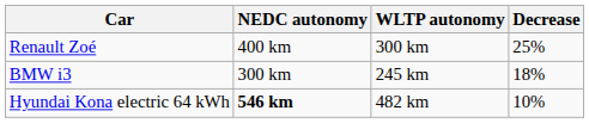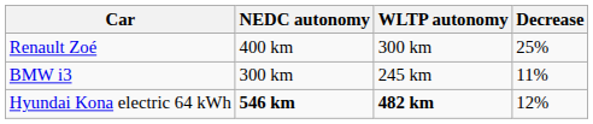 <table class="wikitable sortable">
 <tr>
 <th>Car</th>
 <th>NEDC autonomy</th>
 <th>WLTP autonomy</th>
 <th>Decrease</th>
 </tr>
 <tr>
 <td><a href='#'>Renault Zoé</a></td>
 <td>400 km</td>
 <td>300 km</td>
 <td>25%</td>
 </tr>
 <tr>
 <td><a href='#'>BMW i3</a></td>
 <td>300 km</td>
 <td>245 km</td>
-<td>18%</td>
+<td>11%</td>
 </tr>
 <tr>
 <td><a href='#'>Hyundai Kona</a> electric 64 kWh</td>
 <td><strong>546 km</strong></td>
-<td>482 km</td>
-<td>10%</td>
+<td><strong>482 km</strong></td>
+<td>12%</td>
 </tr>
 </table>
